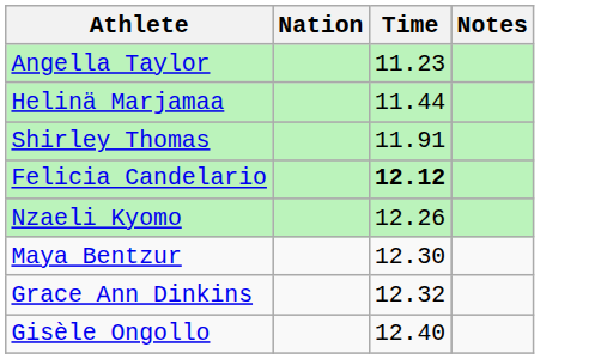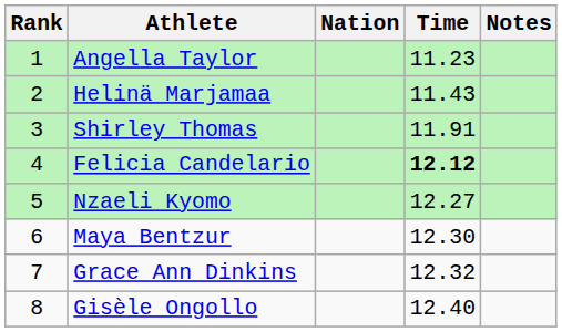 <table class="wikitable sortable" style="text-align:center">
 <tr>
+<th>Rank</th>
 <th>Athlete</th>
 <th>Nation</th>
 <th>Time</th>
 <th>Notes</th>
 </tr>
 <tr style="background:#bbf3bb;">
+<td>1</td>
 <td align=left><a href='#'>Angella Taylor</a></td>
 <td align=left></td>
 <td>11.23</td>
 <td></td>
 </tr>
 <tr style="background:#bbf3bb;">
+<td>2</td>
 <td align=left><a href='#'>Helinä Marjamaa</a></td>
 <td align=left></td>
-<td>11.44</td>
+<td>11.43</td>
 <td></td>
 </tr>
 <tr style="background:#bbf3bb;">
+<td>3</td>
 <td align=left><a href='#'>Shirley Thomas</a></td>
 <td align=left></td>
 <td>11.91</td>
 <td></td>
 </tr>
 <tr style="background:#bbf3bb;">
+<td>4</td>
 <td align=left><a href='#'>Felicia Candelario</a></td>
 <td align=left></td>
 <td><strong>12.12</strong></td>
 <td></td>
 </tr>
 <tr style="background:#bbf3bb;">
+<td>5</td>
 <td align=left><a href='#'>Nzaeli Kyomo</a></td>
 <td align=left></td>
-<td>12.26</td>
+<td>12.27</td>
 <td></td>
 </tr>
 <tr>
+<td>6</td>
 <td align=left><a href='#'>Maya Bentzur</a></td>
 <td align=left></td>
 <td>12.30</td>
 <td></td>
 </tr>
 <tr>
+<td>7</td>
 <td align=left><a href='#'>Grace Ann Dinkins</a></td>
 <td align=left></td>
 <td>12.32</td>
 <td></td>
 </tr>
 <tr>
+<td>8</td>
 <td align=left><a href='#'>Gisèle Ongollo</a></td>
 <td align=left></td>
 <td>12.40</td>
 <td></td>
 </tr>
 </table>
